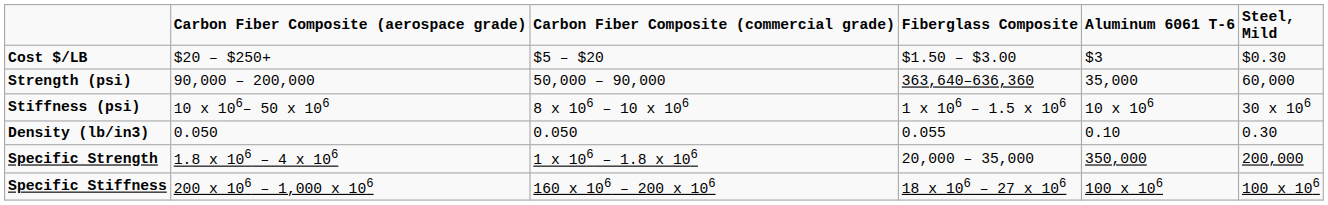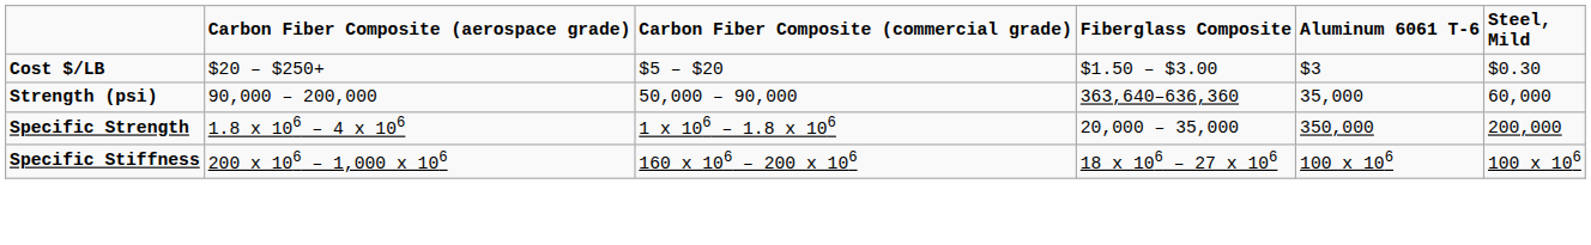 <table class="wikitable">
 <tr>
 <td></td>
 <td><strong>Carbon Fiber Composite (aerospace grade)</strong></td>
 <td><strong>Carbon Fiber Composite (commercial grade)</strong></td>
 <td><strong>Fiberglass Composite</strong></td>
 <td><strong>Aluminum 6061 T-6</strong></td>
 <td><strong>Steel,</strong><br><strong>Mild</strong></td>
 </tr>
 <tr>
 <td><strong>Cost $/LB</strong></td>
 <td>$20 – $250+</td>
 <td>$5 – $20</td>
 <td>$1.50 – $3.00</td>
 <td>$3</td>
 <td>$0.30</td>
 </tr>
 <tr>
 <td><strong>Strength (psi)</strong></td>
 <td>90,000 – 200,000</td>
 <td>50,000 – 90,000</td>
 <td><u>363,640–636,360</u></td>
 <td>35,000</td>
 <td>60,000</td>
 </tr>
 <tr>
-<td><strong>Stiffness (psi)</strong></td>
-<td>10 x 10<sup>6</sup>– 50 x 10<sup>6</sup></td>
-<td>8 x 10<sup>6</sup> – 10 x 10<sup>6</sup></td>
-<td>1 x 10<sup>6</sup> – 1.5 x 10<sup>6</sup></td>
-<td>10 x 10<sup>6</sup></td>
-<td>30 x 10<sup>6</sup></td>
-</tr>
-<tr>
-<td><strong>Density (lb/in3)</strong></td>
-<td>0.050</td>
-<td>0.050</td>
-<td>0.055</td>
-<td>0.10</td>
-<td>0.30</td>
-</tr>
-<tr>
 <td><strong><u>Specific Strength</u></strong></td>
 <td><u>1.8 x 10<sup>6</sup> – 4 x 10<sup>6</sup></u></td>
 <td><u>1 x 10<sup>6</sup> – 1.8 x 10<sup>6</sup></u></td>
 <td>20,000 – 35,000</td>
 <td><u>350,000</u></td>
 <td><u>200,000</u></td>
 </tr>
 <tr>
 <td><strong><u>Specific Stiffness</u></strong></td>
 <td><u>200 x 10<sup>6</sup> – 1,000 x 10<sup>6</sup></u></td>
 <td><u>160 x 10<sup>6</sup> – 200 x 10<sup>6</sup></u></td>
 <td><u>18 x 10<sup>6</sup> – 27 x 10<sup>6</sup></u></td>
 <td><u>100 x 10<sup>6</sup></u></td>
 <td><u>100 x 10<sup>6</sup></u></td>
 </tr>
 </table>
